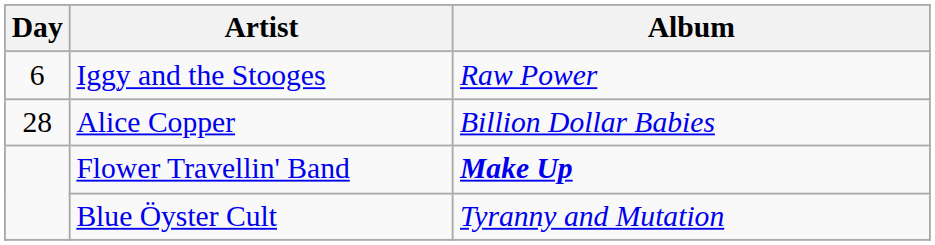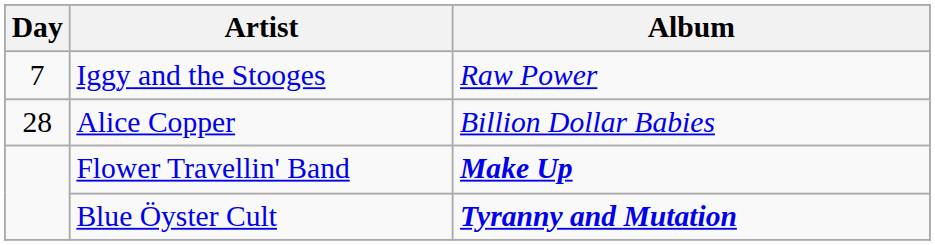 <table class="wikitable" border="1">
 <tr>
 <th>Day</th>
 <th width="200">Artist</th>
 <th width="250">Album</th>
 </tr>
 <tr>
-<td style="text-align:center;" rowspan="1">6</td>
+<td style="text-align:center;" rowspan="1">7</td>
 <td><a href='#'>Iggy and the Stooges</a></td>
 <td><em><a href='#'>Raw Power</a></em></td>
 </tr>
 <tr>
 <td style="text-align:center;" rowspan="1">28</td>
 <td><a href='#'>Alice Copper</a></td>
 <td><em><a href='#'>Billion Dollar Babies</a></em></td>
 </tr>
 <tr>
 <td rowspan="2" style="text-align:center;"></td>
 <td><a href='#'>Flower Travellin' Band</a></td>
 <td><strong><em><a href='#'>Make Up</a></em></strong></td>
 </tr>
 <tr>
 <td><a href='#'>Blue Öyster Cult</a></td>
-<td><em><a href='#'>Tyranny and Mutation</a></em></td>
+<td><strong><em><a href='#'>Tyranny and Mutation</a></em></strong></td>
 </tr>
 </table>
